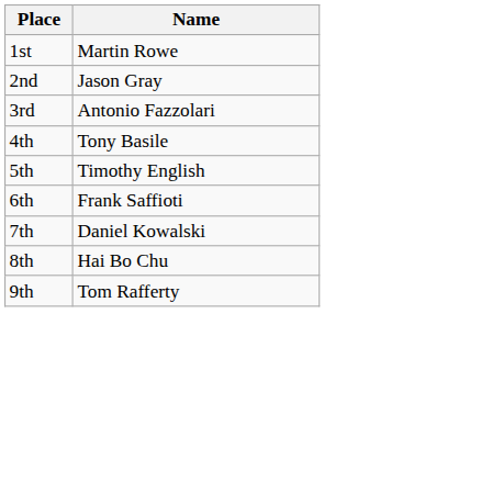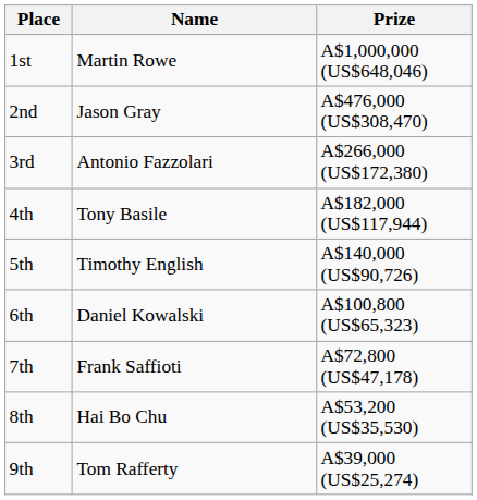 <table class="wikitable">
 <tr>
 <th width="50">Place</th>
 <th width="200">Name</th>
+<th width="125">Prize</th>
 </tr>
 <tr>
 <td>1st</td>
 <td> Martin Rowe</td>
+<td>A$1,000,000 (US$648,046)</td>
 </tr>
 <tr>
 <td>2nd</td>
 <td> Jason Gray</td>
+<td>A$476,000 (US$308,470)</td>
 </tr>
 <tr>
 <td>3rd</td>
 <td> Antonio Fazzolari</td>
+<td>A$266,000 (US$172,380)</td>
 </tr>
 <tr>
 <td>4th</td>
 <td> Tony Basile</td>
+<td>A$182,000 (US$117,944)</td>
 </tr>
 <tr>
 <td>5th</td>
 <td> Timothy English</td>
+<td>A$140,000 (US$90,726)</td>
 </tr>
 <tr>
 <td>6th</td>
-<td> Frank Saffioti</td>
+<td> Daniel Kowalski</td>
+<td>A$100,800 (US$65,323)</td>
 </tr>
 <tr>
 <td>7th</td>
-<td> Daniel Kowalski</td>
+<td> Frank Saffioti</td>
+<td>A$72,800 (US$47,178)</td>
 </tr>
 <tr>
 <td>8th</td>
 <td> Hai Bo Chu</td>
+<td>A$53,200 (US$35,530)</td>
 </tr>
 <tr>
 <td>9th</td>
 <td> Tom Rafferty</td>
+<td>A$39,000 (US$25,274)</td>
 </tr>
 </table>
